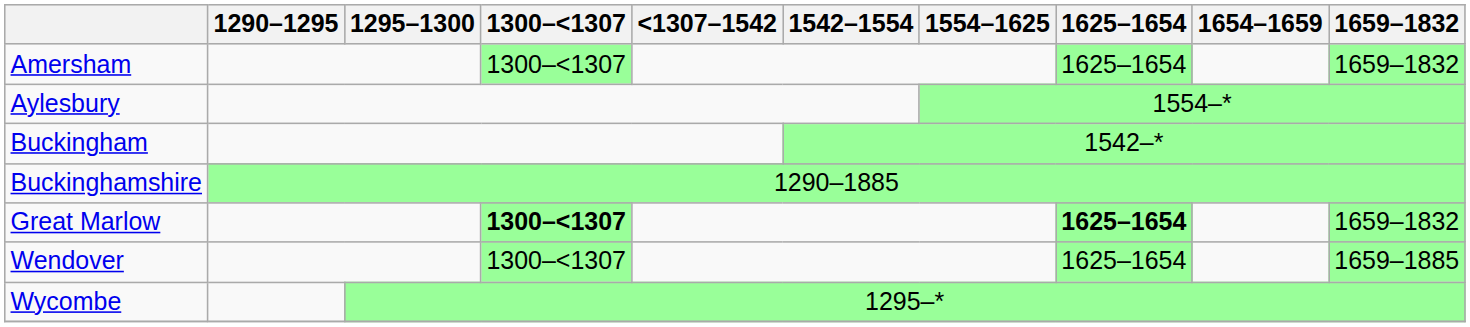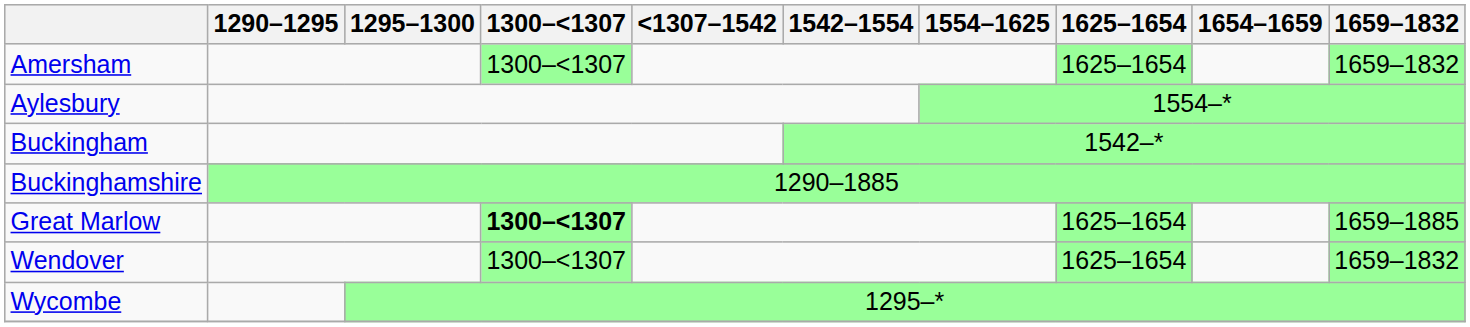 <table class="wikitable">
 <tr>
 <th> </th>
 <th>1290–1295</th>
 <th>1295–1300</th>
 <th>1300–<1307</th>
 <th><1307–1542</th>
 <th>1542–1554</th>
 <th>1554–1625</th>
 <th>1625–1654</th>
 <th>1654–1659</th>
 <th>1659–1832</th>
 </tr>
 <tr>
 <td><a href='#'>Amersham</a></td>
 <td colspan="2"> </td>
 <td colspan="1" align="center" bgcolor="#99FF99">1300–<1307</td>
 <td colspan="3"> </td>
 <td colspan="1" align="center" bgcolor="#99FF99">1625–1654</td>
 <td colspan="1"> </td>
 <td colspan="1" align="center" bgcolor="#99FF99">1659–1832</td>
 </tr>
 <tr>
 <td><a href='#'>Aylesbury</a></td>
 <td colspan="5"> </td>
 <td colspan="4" align="center" bgcolor="#99FF99">1554–*</td>
 </tr>
 <tr>
 <td><a href='#'>Buckingham</a></td>
 <td colspan="4"> </td>
 <td colspan="5" align="center" bgcolor="#99FF99">1542–*</td>
 </tr>
 <tr>
 <td><a href='#'>Buckinghamshire</a></td>
 <td colspan="9" align="center" bgcolor="#99FF99">1290–1885</td>
 </tr>
 <tr>
 <td><a href='#'>Great Marlow</a></td>
 <td colspan="2"> </td>
 <td colspan="1" align="center" bgcolor="#99FF99"><strong>1300–<1307</strong></td>
 <td colspan="3"> </td>
-<td colspan="1" align="center" bgcolor="#99FF99"><strong>1625–1654</strong></td>
+<td colspan="1" align="center" bgcolor="#99FF99">1625–1654</td>
 <td colspan="1"> </td>
-<td colspan="1" align="center" bgcolor="#99FF99">1659–1832</td>
+<td colspan="1" align="center" bgcolor="#99FF99">1659–1885</td>
 </tr>
 <tr>
 <td><a href='#'>Wendover</a></td>
 <td colspan="2"> </td>
 <td colspan="1" align="center" bgcolor="#99FF99">1300–<1307</td>
 <td colspan="3"> </td>
 <td colspan="1" align="center" bgcolor="#99FF99">1625–1654</td>
 <td colspan="1"> </td>
-<td colspan="1" align="center" bgcolor="#99FF99">1659–1885</td>
+<td colspan="1" align="center" bgcolor="#99FF99">1659–1832</td>
 </tr>
 <tr>
 <td><a href='#'>Wycombe</a></td>
 <td colspan="1"> </td>
 <td colspan="8" align="center" bgcolor="#99FF99">1295–*</td>
 </tr>
 <tr>
 </tr>
 </table>
